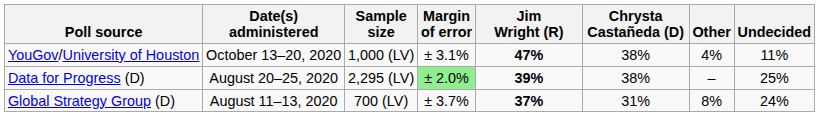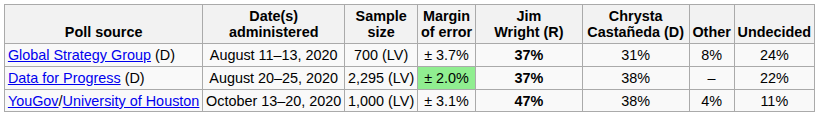 <table class="wikitable" style="font-size:90%;text-align:center;">
 <tr valign=bottom>
 <th>Poll source</th>
 <th>Date(s)<br>administered</th>
 <th>Sample<br>size</th>
 <th>Margin<br>of error</th>
 <th style="width:100px;">Jim<br>Wright (R)</th>
 <th style="width:100px;">Chrysta<br>Castañeda (D)</th>
 <th>Other</th>
 <th>Undecided</th>
 </tr>
 <tr>
+<td style="text-align:left;"><a href='#'>Global Strategy Group</a> (D)</td>
+<td>August 11–13, 2020</td>
+<td>700 (LV)</td>
+<td>± 3.7%</td>
+<td><strong>37%</strong></td>
+<td>31%</td>
+<td>8%</td>
+<td>24%</td>
+</tr>
+<tr>
+<td style="text-align:left;"><a href='#'>Data for Progress</a> (D)</td>
+<td>August 20–25, 2020</td>
+<td>2,295 (LV)</td>
+<td style="background: lightgreen;">± 2.0%</td>
+<td><strong>37%</strong></td>
+<td>38%</td>
+<td>–</td>
+<td>22%</td>
+</tr>
+<tr>
 <td style="text-align:left;"><a href='#'>YouGov</a>/<a href='#'>University of Houston</a></td>
 <td>October 13–20, 2020</td>
 <td>1,000 (LV)</td>
 <td>± 3.1%</td>
 <td><strong>47%</strong></td>
 <td>38%</td>
 <td>4%</td>
 <td>11%</td>
 </tr>
-<tr>
-<td style="text-align:left;"><a href='#'>Data for Progress</a> (D)</td>
-<td>August 20–25, 2020</td>
-<td>2,295 (LV)</td>
-<td style="background: lightgreen;">± 2.0%</td>
-<td><strong>39%</strong></td>
-<td>38%</td>
-<td>–</td>
-<td>25%</td>
-</tr>
-<tr>
-<td style="text-align:left;"><a href='#'>Global Strategy Group</a> (D)</td>
-<td>August 11–13, 2020</td>
-<td>700 (LV)</td>
-<td>± 3.7%</td>
-<td><strong>37%</strong></td>
-<td>31%</td>
-<td>8%</td>
-<td>24%</td>
-</tr>
 </table>
